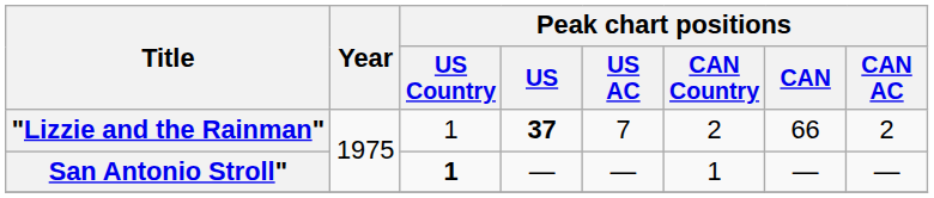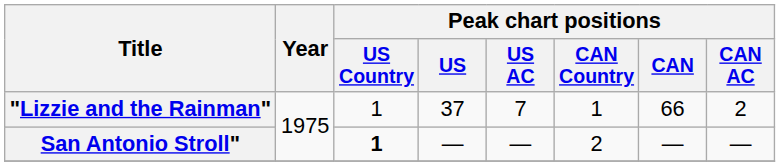 <table class="wikitable plainrowheaders" style="text-align:center;">
 <tr>
 <th scope="col" rowspan="2">Title</th>
 <th scope="col" rowspan="2">Year</th>
 <th scope="col" colspan="6">Peak chart positions</th>
 </tr>
 <tr>
 <th scope="col" style="width:3em;font-size:90%;"><a href='#'>US<br>Country</a><br></th>
 <th scope="col" style="width:3em;font-size:90%;"><a href='#'>US</a><br></th>
 <th scope="col" style="width:3em;font-size:90%;"><a href='#'>US<br>AC</a><br></th>
 <th scope="col" style="width:3em;font-size:90%;"><a href='#'>CAN<br>Country</a><br></th>
 <th scope="col" style="width:3em;font-size:90%;"><a href='#'>CAN</a><br></th>
 <th scope="col" style="width:3em;font-size:90%;"><a href='#'>CAN<br>AC</a><br></th>
 </tr>
 <tr>
 <th scope = "row">"<a href='#'>Lizzie and the Rainman</a>"</th>
 <td rowspan = "2">1975</td>
 <td>1</td>
-<td><strong>37</strong></td>
+<td>37</td>
 <td>7</td>
-<td>2</td>
+<td>1</td>
 <td>66</td>
 <td>2</td>
 </tr>
 <tr>
 <th scope = "row"><a href='#'>San Antonio Stroll</a>"</th>
 <td><strong>1</strong></td>
 <td>—</td>
 <td>—</td>
-<td>1</td>
+<td>2</td>
 <td>—</td>
 <td>—</td>
 </tr>
 <tr>
 </tr>
 </table>
